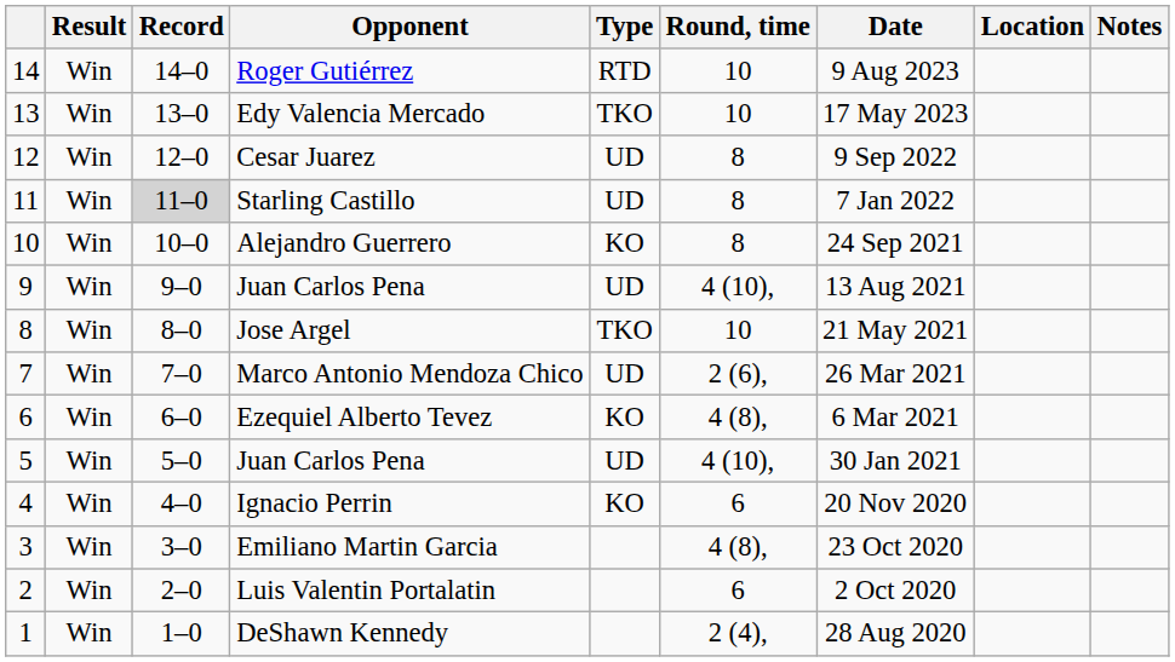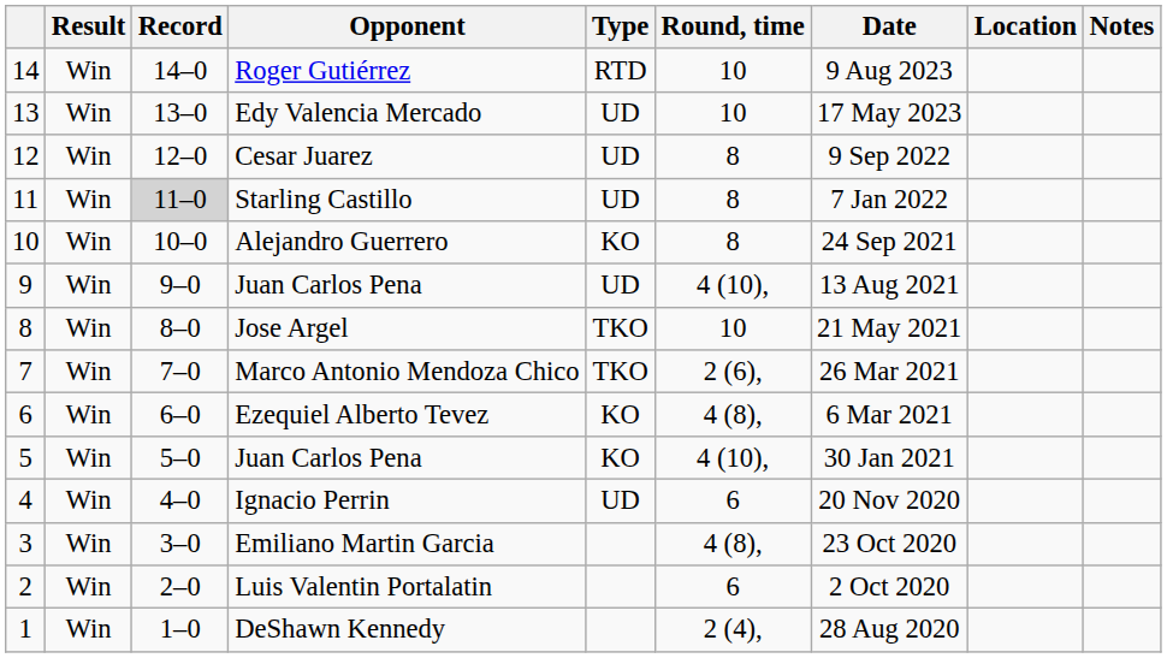 <table class="wikitable" style="text-align:center">
 <tr>
 <th></th>
 <th>Result</th>
 <th>Record</th>
 <th>Opponent</th>
 <th>Type</th>
 <th>Round, time</th>
 <th>Date</th>
 <th>Location</th>
 <th>Notes</th>
 </tr>
 <tr>
 <td>14</td>
 <td>Win</td>
 <td>14–0</td>
 <td align=left><a href='#'>Roger Gutiérrez</a></td>
 <td>RTD</td>
 <td>10</td>
 <td>9 Aug 2023</td>
 <td align=left></td>
 <td align=left></td>
 </tr>
 <tr>
 <td>13</td>
 <td>Win</td>
 <td>13–0</td>
 <td align=left>Edy Valencia Mercado</td>
-<td>TKO</td>
+<td>UD</td>
 <td>10</td>
 <td>17 May 2023</td>
 <td align=left></td>
 <td align=left></td>
 </tr>
 <tr>
 <td>12</td>
 <td>Win</td>
 <td>12–0</td>
 <td align=left>Cesar Juarez</td>
 <td>UD</td>
 <td>8</td>
 <td>9 Sep 2022</td>
 <td align=left></td>
 <td align=left></td>
 </tr>
 <tr>
 <td>11</td>
 <td>Win</td>
 <td style="background: lightgrey;">11–0</td>
 <td align=left>Starling Castillo</td>
 <td>UD</td>
 <td>8</td>
 <td>7 Jan 2022</td>
 <td align=left></td>
 <td align=left></td>
 </tr>
 <tr>
 <td>10</td>
 <td>Win</td>
 <td>10–0</td>
 <td align=left>Alejandro Guerrero</td>
 <td>KO</td>
 <td>8</td>
 <td>24 Sep 2021</td>
 <td align=left></td>
 <td align=left></td>
 </tr>
 <tr>
 <td>9</td>
 <td>Win</td>
 <td>9–0</td>
 <td align=left>Juan Carlos Pena</td>
 <td>UD</td>
 <td>4 (10), </td>
 <td>13 Aug 2021</td>
 <td align=left></td>
 <td align=left></td>
 </tr>
 <tr>
 <td>8</td>
 <td>Win</td>
 <td>8–0</td>
 <td align=left>Jose Argel</td>
 <td>TKO</td>
 <td>10</td>
 <td>21 May 2021</td>
 <td align=left></td>
 <td align=left></td>
 </tr>
 <tr>
 <td>7</td>
 <td>Win</td>
 <td>7–0</td>
 <td align=left>Marco Antonio Mendoza Chico</td>
-<td>UD</td>
+<td>TKO</td>
 <td>2 (6), </td>
 <td>26 Mar 2021</td>
 <td align=left></td>
 <td align=left></td>
 </tr>
 <tr>
 <td>6</td>
 <td>Win</td>
 <td>6–0</td>
 <td align=left>Ezequiel Alberto Tevez</td>
 <td>KO</td>
 <td>4 (8), </td>
 <td>6 Mar 2021</td>
 <td align=left></td>
 <td align=left></td>
 </tr>
 <tr>
 <td>5</td>
 <td>Win</td>
 <td>5–0</td>
 <td align=left>Juan Carlos Pena</td>
-<td>UD</td>
+<td>KO</td>
 <td>4 (10), </td>
 <td>30 Jan 2021</td>
 <td align=left></td>
 <td align=left></td>
 </tr>
 <tr>
 <td>4</td>
 <td>Win</td>
 <td>4–0</td>
 <td align=left>Ignacio Perrin</td>
-<td>KO</td>
+<td>UD</td>
 <td>6</td>
 <td>20 Nov 2020</td>
 <td align=left></td>
 <td align=left></td>
 </tr>
 <tr>
 <td>3</td>
 <td>Win</td>
 <td>3–0</td>
 <td align=left>Emiliano Martin Garcia</td>
 <td></td>
 <td>4 (8), </td>
 <td>23 Oct 2020</td>
 <td align=left></td>
 <td align=left></td>
 </tr>
 <tr>
 <td>2</td>
 <td>Win</td>
 <td>2–0</td>
 <td align=left>Luis Valentin Portalatin</td>
 <td></td>
 <td>6</td>
 <td>2 Oct 2020</td>
 <td align=left></td>
 <td align=left></td>
 </tr>
 <tr>
 <td>1</td>
 <td>Win</td>
 <td>1–0</td>
 <td align=left>DeShawn Kennedy</td>
 <td></td>
 <td>2 (4), </td>
 <td>28 Aug 2020</td>
 <td align=left></td>
 <td align=left></td>
 </tr>
 </table>
